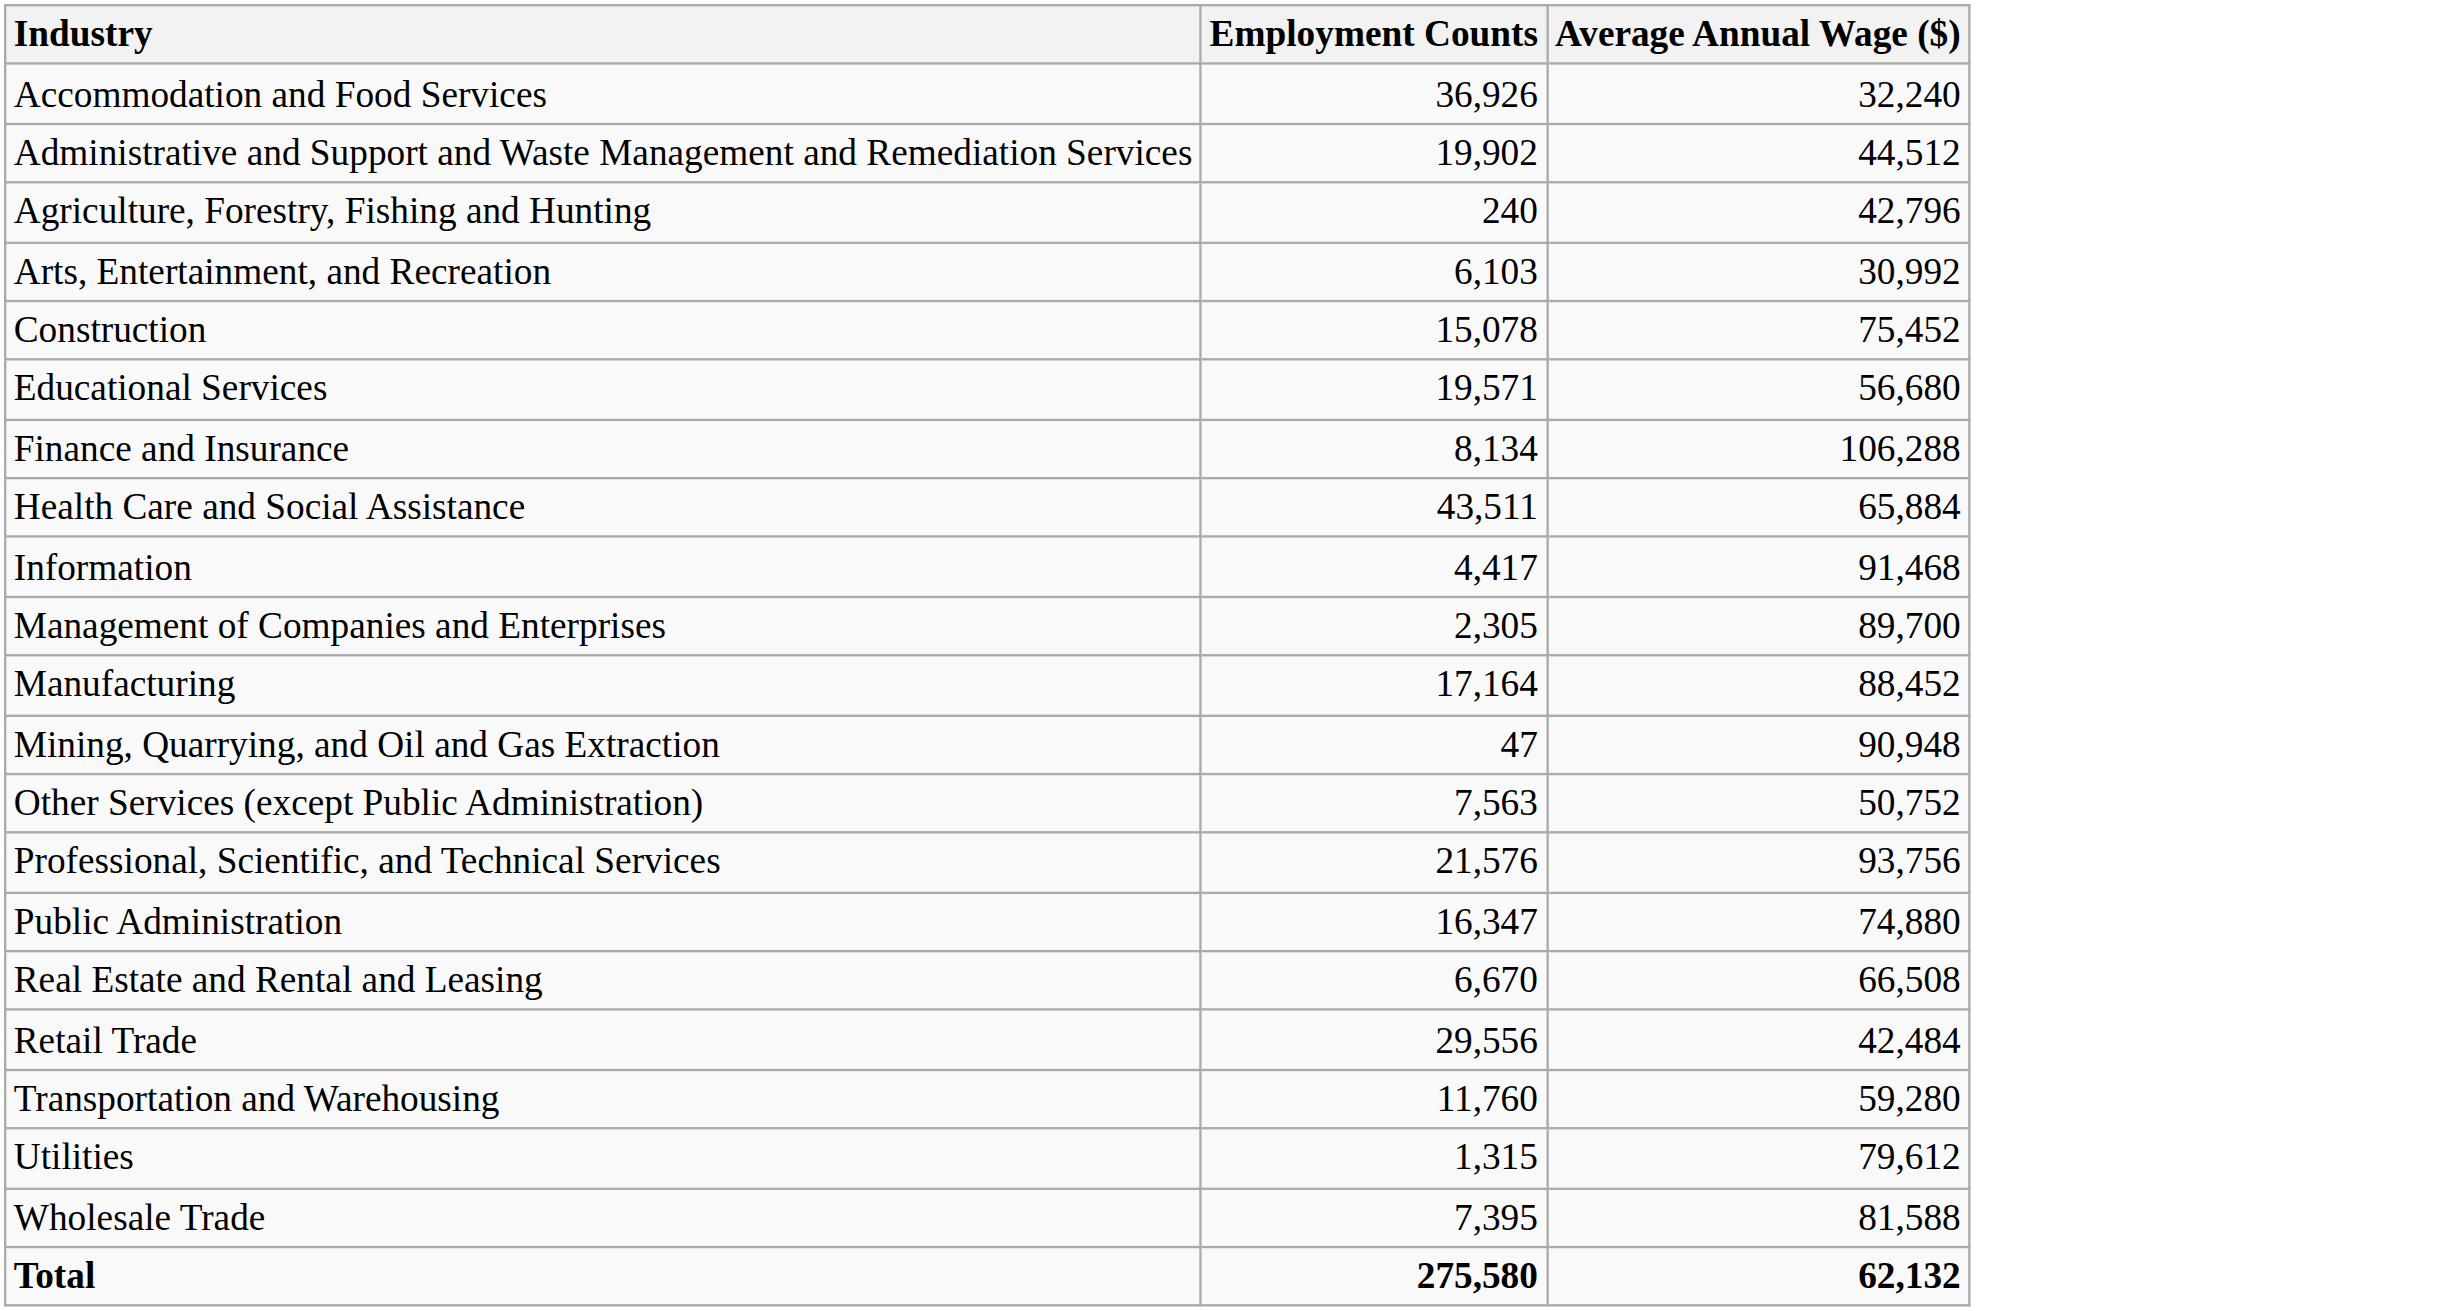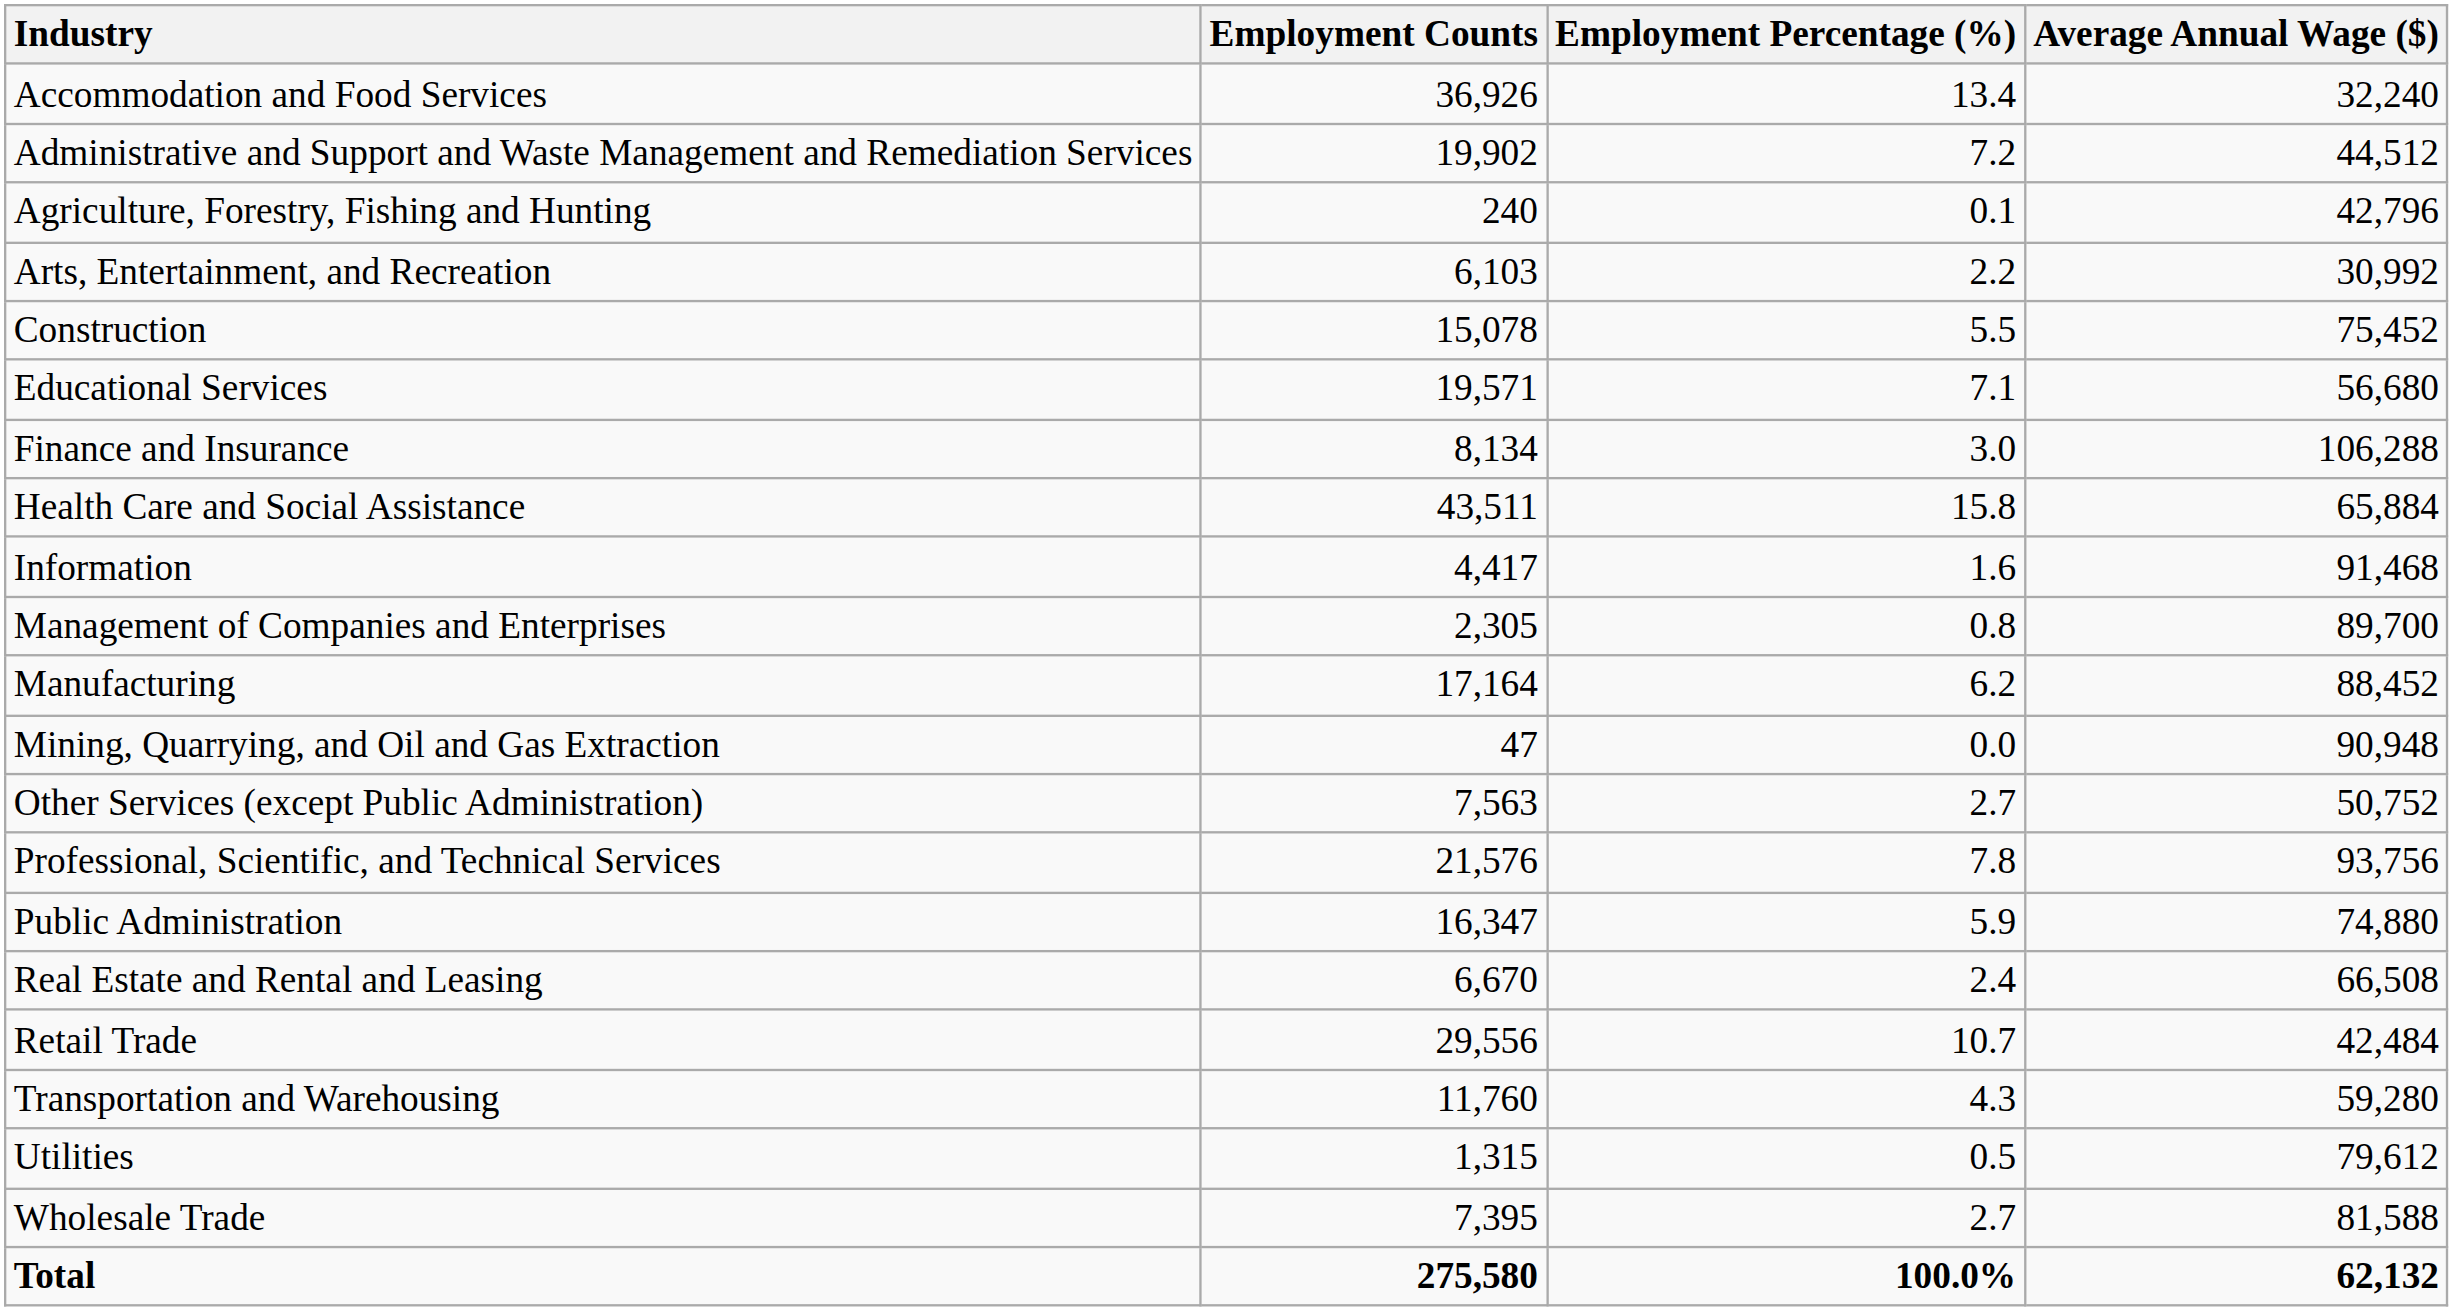 <table class="wikitable sortable">
 <tr>
 <th style="text-align:left;">Industry</th>
 <th style="text-align:right;">Employment Counts</th>
+<th style="text-align:right;">Employment Percentage (%)</th>
 <th style="text-align:right;">Average Annual Wage ($)</th>
 </tr>
 <tr>
 <td style="text-align:left;">Accommodation and Food Services</td>
 <td style="text-align:right;">36,926</td>
+<td style="text-align:right;">13.4</td>
 <td style="text-align:right;">32,240</td>
 </tr>
 <tr>
 <td style="text-align:left;">Administrative and Support and Waste Management and Remediation Services</td>
 <td style="text-align:right;">19,902</td>
+<td style="text-align:right;">7.2</td>
 <td style="text-align:right;">44,512</td>
 </tr>
 <tr>
 <td style="text-align:left;">Agriculture, Forestry, Fishing and Hunting</td>
 <td style="text-align:right;">240</td>
+<td style="text-align:right;">0.1</td>
 <td style="text-align:right;">42,796</td>
 </tr>
 <tr>
 <td style="text-align:left;">Arts, Entertainment, and Recreation</td>
 <td style="text-align:right;">6,103</td>
+<td style="text-align:right;">2.2</td>
 <td style="text-align:right;">30,992</td>
 </tr>
 <tr>
 <td style="text-align:left;">Construction</td>
 <td style="text-align:right;">15,078</td>
+<td style="text-align:right;">5.5</td>
 <td style="text-align:right;">75,452</td>
 </tr>
 <tr>
 <td style="text-align:left;">Educational Services</td>
 <td style="text-align:right;">19,571</td>
+<td style="text-align:right;">7.1</td>
 <td style="text-align:right;">56,680</td>
 </tr>
 <tr>
 <td style="text-align:left;">Finance and Insurance</td>
 <td style="text-align:right;">8,134</td>
+<td style="text-align:right;">3.0</td>
 <td style="text-align:right;">106,288</td>
 </tr>
 <tr>
 <td style="text-align:left;">Health Care and Social Assistance</td>
 <td style="text-align:right;">43,511</td>
+<td style="text-align:right;">15.8</td>
 <td style="text-align:right;">65,884</td>
 </tr>
 <tr>
 <td style="text-align:left;">Information</td>
 <td style="text-align:right;">4,417</td>
+<td style="text-align:right;">1.6</td>
 <td style="text-align:right;">91,468</td>
 </tr>
 <tr>
 <td style="text-align:left;">Management of Companies and Enterprises</td>
 <td style="text-align:right;">2,305</td>
+<td style="text-align:right;">0.8</td>
 <td style="text-align:right;">89,700</td>
 </tr>
 <tr>
 <td style="text-align:left;">Manufacturing</td>
 <td style="text-align:right;">17,164</td>
+<td style="text-align:right;">6.2</td>
 <td style="text-align:right;">88,452</td>
 </tr>
 <tr>
 <td style="text-align:left;">Mining, Quarrying, and Oil and Gas Extraction</td>
 <td style="text-align:right;">47</td>
+<td style="text-align:right;">0.0</td>
 <td style="text-align:right;">90,948</td>
 </tr>
 <tr>
 <td style="text-align:left;">Other Services (except Public Administration)</td>
 <td style="text-align:right;">7,563</td>
+<td style="text-align:right;">2.7</td>
 <td style="text-align:right;">50,752</td>
 </tr>
 <tr>
 <td style="text-align:left;">Professional, Scientific, and Technical Services</td>
 <td style="text-align:right;">21,576</td>
+<td style="text-align:right;">7.8</td>
 <td style="text-align:right;">93,756</td>
 </tr>
 <tr>
 <td style="text-align:left;">Public Administration</td>
 <td style="text-align:right;">16,347</td>
+<td style="text-align:right;">5.9</td>
 <td style="text-align:right;">74,880</td>
 </tr>
 <tr>
 <td style="text-align:left;">Real Estate and Rental and Leasing</td>
 <td style="text-align:right;">6,670</td>
+<td style="text-align:right;">2.4</td>
 <td style="text-align:right;">66,508</td>
 </tr>
 <tr>
 <td style="text-align:left;">Retail Trade</td>
 <td style="text-align:right;">29,556</td>
+<td style="text-align:right;">10.7</td>
 <td style="text-align:right;">42,484</td>
 </tr>
 <tr>
 <td style="text-align:left;">Transportation and Warehousing</td>
 <td style="text-align:right;">11,760</td>
+<td style="text-align:right;">4.3</td>
 <td style="text-align:right;">59,280</td>
 </tr>
 <tr>
 <td style="text-align:left;">Utilities</td>
 <td style="text-align:right;">1,315</td>
+<td style="text-align:right;">0.5</td>
 <td style="text-align:right;">79,612</td>
 </tr>
 <tr>
 <td style="text-align:left;">Wholesale Trade</td>
 <td style="text-align:right;">7,395</td>
+<td style="text-align:right;">2.7</td>
 <td style="text-align:right;">81,588</td>
 </tr>
 <tr>
 <td style="text-align:left; font-weight:bold;"><strong>Total</strong></td>
 <td style="text-align:right; font-weight:bold;"><strong>275,580</strong></td>
+<td style="text-align:right; font-weight:bold;"><strong>100.0%</strong></td>
 <td style="text-align:right; font-weight:bold;"><strong>62,132</strong></td>
 </tr>
 </table>
